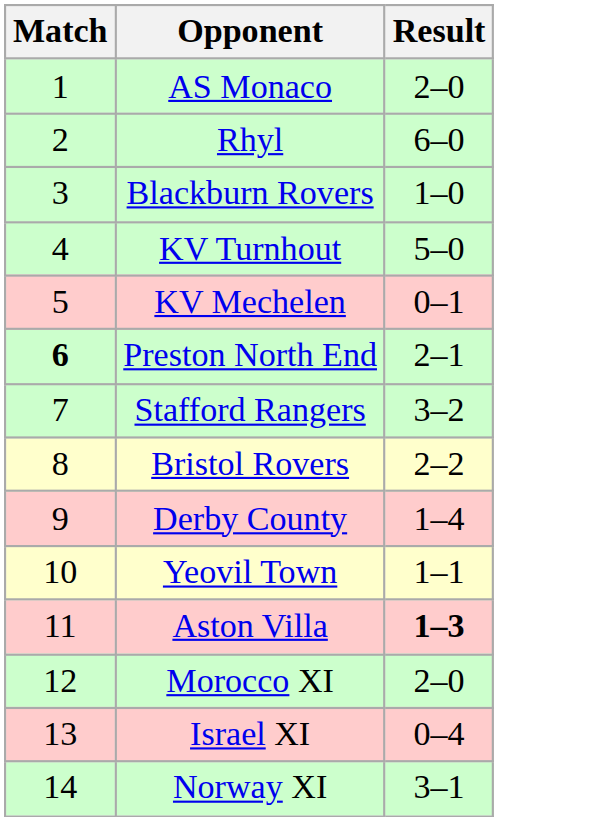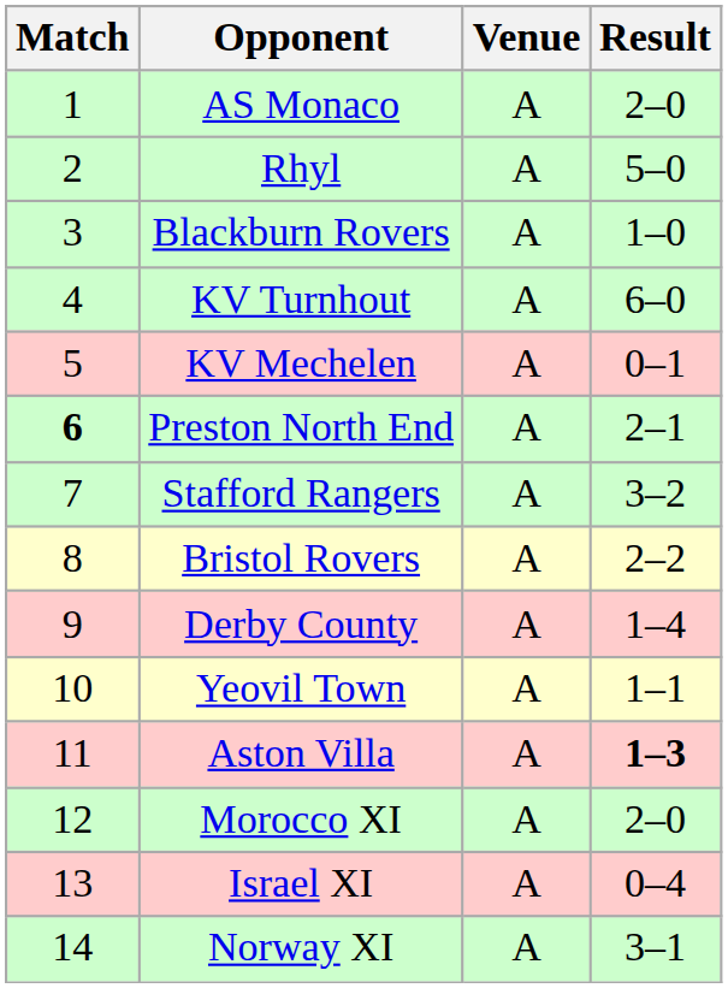 <table class="wikitable" style="font-size:100%; text-align:center">
 <tr>
 <th>Match</th>
 <th>Opponent</th>
+<th>Venue</th>
 <th>Result</th>
 </tr>
 <tr style="background: #CCFFCC;">
 <td align="center">1</td>
 <td><a href='#'>AS Monaco</a></td>
+<td>A</td>
 <td>2–0</td>
 </tr>
 <tr style="background: #CCFFCC;">
 <td align="center">2</td>
 <td><a href='#'>Rhyl</a></td>
-<td>6–0</td>
+<td>A</td>
+<td>5–0</td>
 </tr>
 <tr style="background: #CCFFCC;">
 <td align="center">3</td>
 <td><a href='#'>Blackburn Rovers</a></td>
+<td>A</td>
 <td>1–0</td>
 </tr>
 <tr style="background: #CCFFCC;">
 <td align="center">4</td>
 <td><a href='#'>KV Turnhout</a></td>
-<td>5–0</td>
+<td>A</td>
+<td>6–0</td>
 </tr>
 <tr style="background: #FFCCCC;">
 <td align="center">5</td>
 <td><a href='#'>KV Mechelen</a></td>
+<td>A</td>
 <td>0–1</td>
 </tr>
 <tr style="background: #CCFFCC;">
 <td align="center"><strong>6</strong></td>
 <td><a href='#'>Preston North End</a></td>
+<td>A</td>
 <td>2–1</td>
 </tr>
 <tr style="background: #CCFFCC;">
 <td align="center">7</td>
 <td><a href='#'>Stafford Rangers</a></td>
+<td>A</td>
 <td>3–2</td>
 </tr>
 <tr style="background: #FFFFCC;">
 <td align="center">8</td>
 <td><a href='#'>Bristol Rovers</a></td>
+<td>A</td>
 <td>2–2</td>
 </tr>
 <tr style="background: #FFCCCC;">
 <td align="center">9</td>
 <td><a href='#'>Derby County</a></td>
+<td>A</td>
 <td>1–4</td>
 </tr>
 <tr style="background: #FFFFCC;">
 <td align="center">10</td>
 <td><a href='#'>Yeovil Town</a></td>
+<td>A</td>
 <td>1–1</td>
 </tr>
 <tr style="background: #FFCCCC;">
 <td align="center">11</td>
 <td><a href='#'>Aston Villa</a></td>
+<td>A</td>
 <td><strong>1–3</strong></td>
 </tr>
 <tr style="background: #CCFFCC;">
 <td align="center">12</td>
 <td><a href='#'>Morocco</a> XI</td>
+<td>A</td>
 <td>2–0</td>
 </tr>
 <tr style="background: #FFCCCC;">
 <td align="center">13</td>
 <td><a href='#'>Israel</a> XI</td>
+<td>A</td>
 <td>0–4</td>
 </tr>
 <tr style="background: #CCFFCC;">
 <td align="center">14</td>
 <td><a href='#'>Norway</a> XI</td>
+<td>A</td>
 <td>3–1</td>
 </tr>
 </table>
